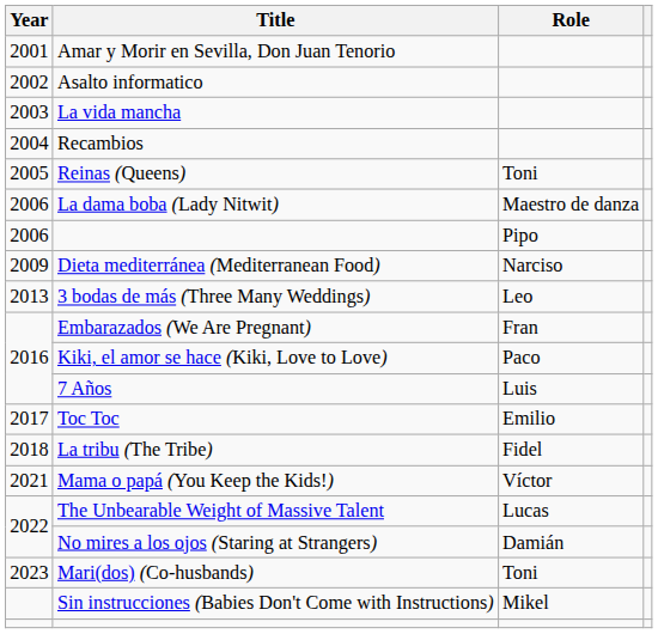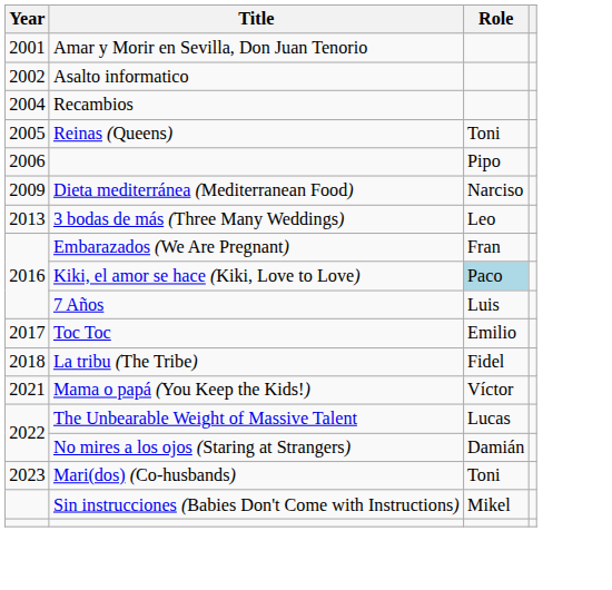 <table class="wikitable sortable">
 <tr>
 <th>Year</th>
 <th>Title</th>
 <th>Role</th>
 <th><em></th>
 </tr>
 <tr>
 <td align = "center">2001</td>
 <td></em>Amar y Morir en Sevilla, Don Juan Tenorio<em></td>
 <td></td>
 <td align = "center"></td>
 </tr>
 <tr>
 <td align = "center">2002</td>
 <td></em>Asalto informatico<em></td>
 <td></td>
 <td align = "center"></td>
 </tr>
 <tr>
-<td align = "center">2003</td>
-<td></em><a href='#'>La vida mancha</a><em></td>
-<td></td>
-<td align = "center"></td>
-</tr>
-<tr>
 <td align = "center">2004</td>
 <td></em>Recambios<em></td>
 <td></td>
 <td align = "center"></td>
 </tr>
 <tr>
 <td align = "center">2005</td>
 <td></em><a href='#'>Reinas</a><em> (</em>Queens<em>)</td>
 <td>Toni</td>
-<td align = "center"></td>
-</tr>
-<tr>
-<td align = "center">2006</td>
-<td></em><a href='#'>La dama boba</a><em> (</em>Lady Nitwit<em>)</td>
-<td>Maestro de danza</td>
 <td align = "center"></td>
 </tr>
 <tr>
 <td align = "center">2006</td>
 <td></em><em></td>
 <td>Pipo</td>
 <td align = "center"></td>
 </tr>
 <tr>
 <td align = "center">2009</td>
 <td></em><a href='#'>Dieta mediterránea</a><em> (</em>Mediterranean Food<em>)</td>
 <td>Narciso</td>
 <td align = "center"></td>
 </tr>
 <tr>
 <td align = "center">2013</td>
 <td></em><a href='#'>3 bodas de más</a><em> (</em>Three Many Weddings<em>)</td>
 <td>Leo</td>
 <td align = "center"></td>
 </tr>
 <tr>
 <td align = "center" rowspan=3>2016</td>
 <td></em><a href='#'>Embarazados</a><em> (</em>We Are Pregnant<em>)</td>
 <td>Fran</td>
 <td align = "center"></td>
 </tr>
 <tr>
 <td></em><a href='#'>Kiki, el amor se hace</a><em> (</em>Kiki, Love to Love<em>)</td>
-<td>Paco</td>
+<td style="background: lightblue;">Paco</td>
 <td align = "center"></td>
 </tr>
 <tr>
 <td></em><a href='#'>7 Años</a><em></td>
 <td>Luis</td>
 <td align = "center"></td>
 </tr>
 <tr>
 <td align = "center">2017</td>
 <td></em><a href='#'>Toc Toc</a><em></td>
 <td>Emilio</td>
 <td align = "center"></td>
 </tr>
 <tr>
 <td align = "center">2018</td>
 <td></em><a href='#'>La tribu</a><em> (</em>The Tribe<em>)</td>
 <td>Fidel</td>
 <td align = "center"></td>
 </tr>
 <tr>
 <td align = "center">2021</td>
 <td></em><a href='#'>Mama o papá</a><em> (</em>You Keep the Kids!<em>)</td>
 <td>Víctor</td>
 <td align = "center"></td>
 </tr>
 <tr>
 <td align = "center" rowspan=2>2022</td>
 <td></em><a href='#'>The Unbearable Weight of Massive Talent</a><em></td>
 <td>Lucas</td>
 <td align = "center"></td>
 </tr>
 <tr>
 <td></em><a href='#'>No mires a los ojos</a><em> (</em>Staring at Strangers<em>)</td>
 <td>Damián</td>
 <td align = "center"></td>
 </tr>
 <tr>
 <td align = "center">2023</td>
 <td></em><a href='#'>Mari(dos)</a><em> (</em>Co-husbands<em>)</td>
 <td>Toni</td>
 <td align = "center"></td>
 </tr>
 <tr>
 <td></td>
 <td></em><a href='#'>Sin instrucciones</a><em> (</em>Babies Don't Come with Instructions<em>)</td>
 <td>Mikel</td>
 <td></td>
 </tr>
 <tr>
 <td></td>
 <td></td>
 <td></td>
 <td></td>
 </tr>
 </table>
